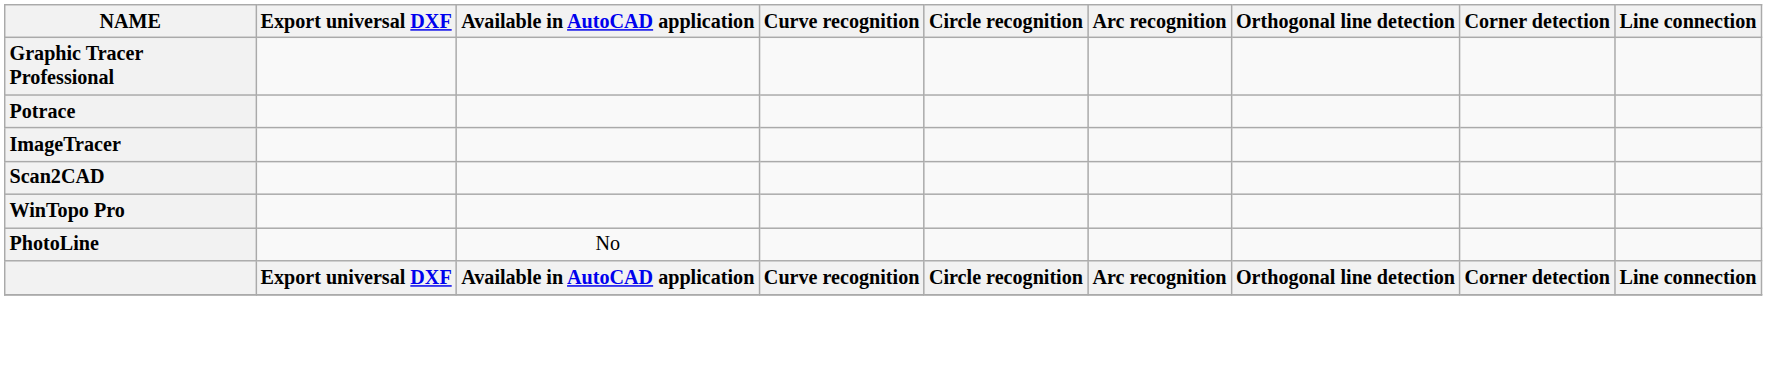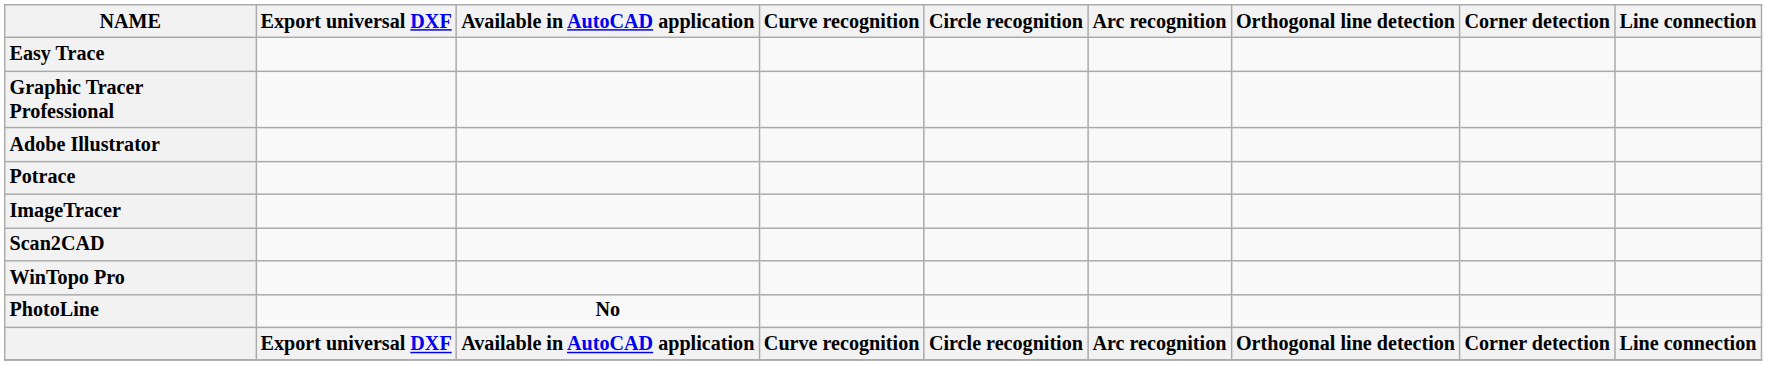 <table class="sortable wikitable" style="font-size: 85%; text-align: center; width: auto">
 <tr>
 <th style="width:12em"><strong>NAME</strong></th>
 <th>Export universal <a href='#'>DXF</a></th>
 <th>Available in <a href='#'>AutoCAD</a> application</th>
 <th>Curve recognition</th>
 <th>Circle recognition</th>
 <th>Arc recognition</th>
 <th>Orthogonal line detection</th>
 <th>Corner detection</th>
 <th>Line connection</th>
 </tr>
 <tr>
+<th style="text-align:left">Easy Trace</th>
+<td></td>
+<td></td>
+<td></td>
+<td></td>
+<td></td>
+<td></td>
+<td></td>
+<td></td>
+</tr>
+<tr>
 <th style="text-align:left">Graphic Tracer Professional</th>
+<td></td>
+<td></td>
+<td></td>
+<td></td>
+<td></td>
+<td></td>
+<td></td>
+<td></td>
+</tr>
+<tr>
+<th style="text-align:left">Adobe Illustrator</th>
 <td></td>
 <td></td>
 <td></td>
 <td></td>
 <td></td>
 <td></td>
 <td></td>
 <td></td>
 </tr>
 <tr>
 <th style="text-align:left">Potrace</th>
 <td></td>
 <td></td>
 <td></td>
 <td></td>
 <td></td>
 <td></td>
 <td></td>
 <td></td>
 </tr>
 <tr>
 <th style="text-align:left">ImageTracer</th>
 <td></td>
 <td></td>
 <td></td>
 <td></td>
 <td></td>
 <td></td>
 <td></td>
 <td></td>
 </tr>
 <tr>
 <th style="text-align:left">Scan2CAD</th>
 <td></td>
 <td></td>
 <td></td>
 <td></td>
 <td></td>
 <td></td>
 <td></td>
 <td></td>
 </tr>
 <tr>
 <th style="text-align:left">WinTopo Pro</th>
 <td></td>
 <td></td>
 <td></td>
 <td></td>
 <td></td>
 <td></td>
 <td></td>
 <td></td>
 </tr>
 <tr>
 <th style="text-align:left">PhotoLine</th>
 <td></td>
-<td>No</td>
+<td><strong>No</strong></td>
 <td></td>
 <td></td>
 <td></td>
 <td></td>
 <td></td>
 <td></td>
 </tr>
 <tr class="sortbottom">
 <th></th>
 <th>Export universal <a href='#'>DXF</a></th>
 <th>Available in <a href='#'>AutoCAD</a> application</th>
 <th>Curve recognition</th>
 <th>Circle recognition</th>
 <th>Arc recognition</th>
 <th>Orthogonal line detection</th>
 <th>Corner detection</th>
 <th>Line connection</th>
 </tr>
 <tr>
 </tr>
 </table>
